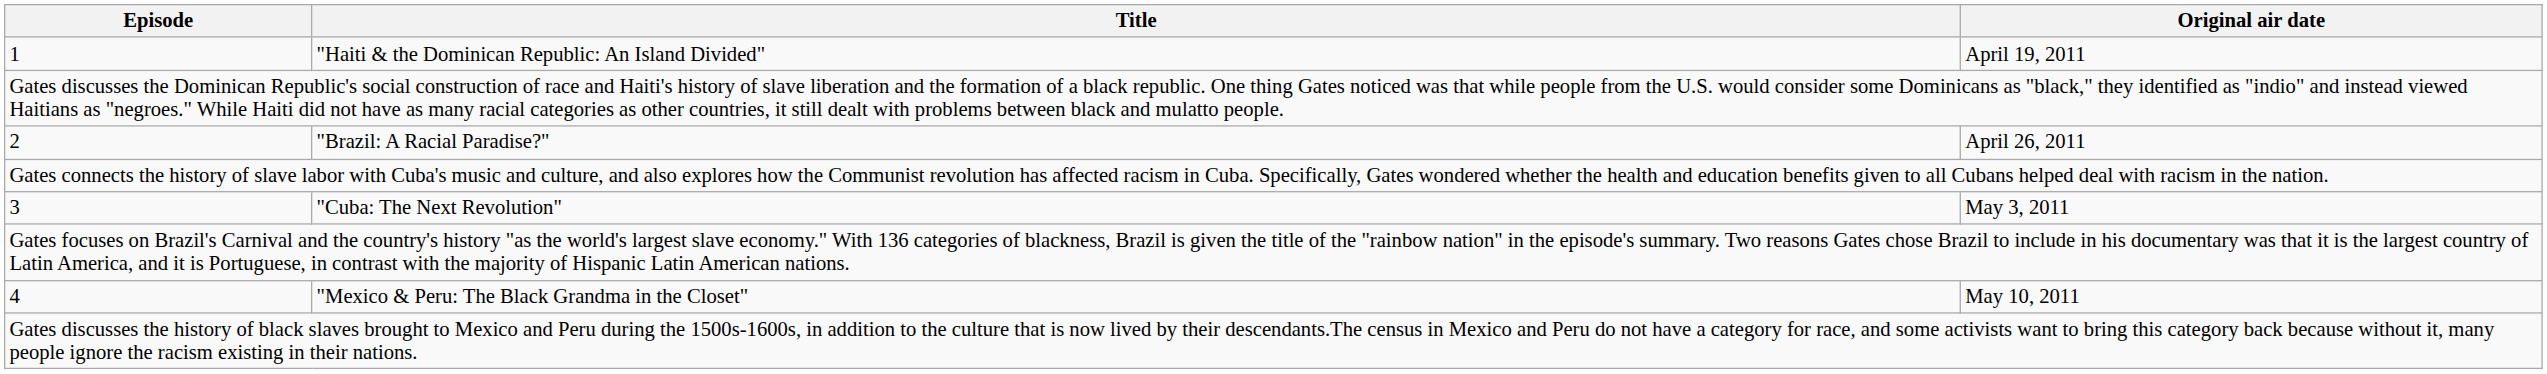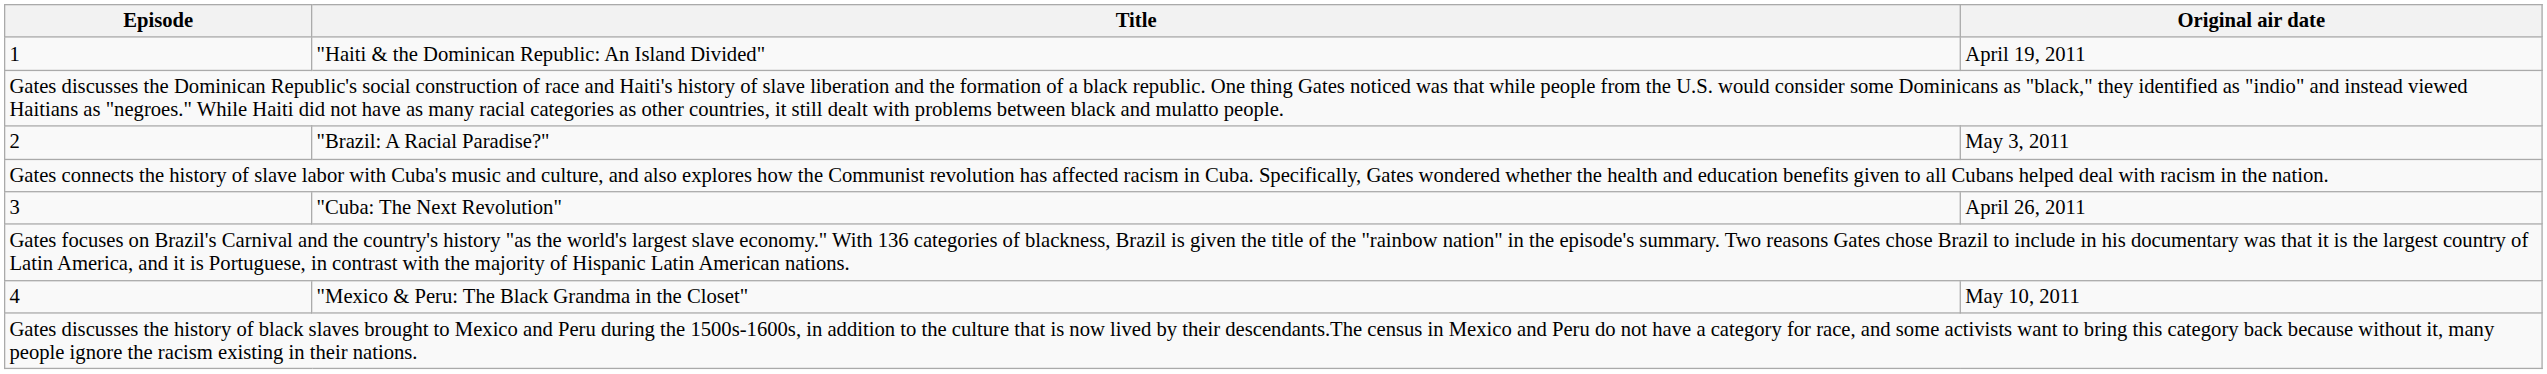 <table class="wikitable">
 <tr>
 <th>Episode</th>
 <th>Title</th>
 <th>Original air date</th>
 </tr>
 <tr>
 <td>1</td>
 <td>"Haiti & the Dominican Republic: An Island Divided"</td>
 <td>April 19, 2011</td>
 </tr>
 <tr>
 <td colspan="3">Gates discusses the Dominican Republic's social construction of race and Haiti's history of slave liberation and the formation of a black republic. One thing Gates noticed was that while people from the U.S. would consider some Dominicans as "black," they identified as "indio" and instead viewed Haitians as "negroes." While Haiti did not have as many racial categories as other countries, it still dealt with problems between black and mulatto people.</td>
 </tr>
 <tr>
 <td>2</td>
 <td>"Brazil: A Racial Paradise?"</td>
-<td>April 26, 2011</td>
+<td>May 3, 2011</td>
 </tr>
 <tr>
 <td colspan="3">Gates connects the history of slave labor with Cuba's music and culture, and also explores how the Communist revolution has affected racism in Cuba. Specifically, Gates wondered whether the health and education benefits given to all Cubans helped deal with racism in the nation.</td>
 </tr>
 <tr>
 <td>3</td>
 <td>"Cuba: The Next Revolution"</td>
-<td>May 3, 2011</td>
+<td>April 26, 2011</td>
 </tr>
 <tr>
 <td colspan="3">Gates focuses on Brazil's Carnival and the country's history "as the world's largest slave economy." With 136 categories of blackness, Brazil is given the title of the "rainbow nation" in the episode's summary. Two reasons Gates chose Brazil to include in his documentary was that it is the largest country of Latin America, and it is Portuguese, in contrast with the majority of Hispanic Latin American nations.</td>
 </tr>
 <tr>
 <td>4</td>
 <td>"Mexico & Peru: The Black Grandma in the Closet"</td>
 <td>May 10, 2011</td>
 </tr>
 <tr>
 <td colspan="3">Gates discusses the history of black slaves brought to Mexico and Peru during the 1500s-1600s, in addition to the culture that is now lived by their descendants.The census in Mexico and Peru do not have a category for race, and some activists want to bring this category back because without it, many people ignore the racism existing in their nations.</td>
 </tr>
 </table>
